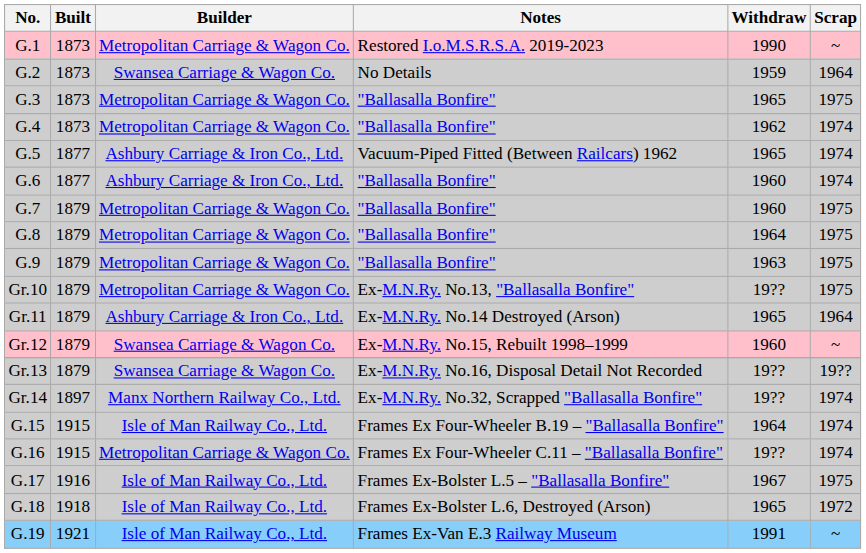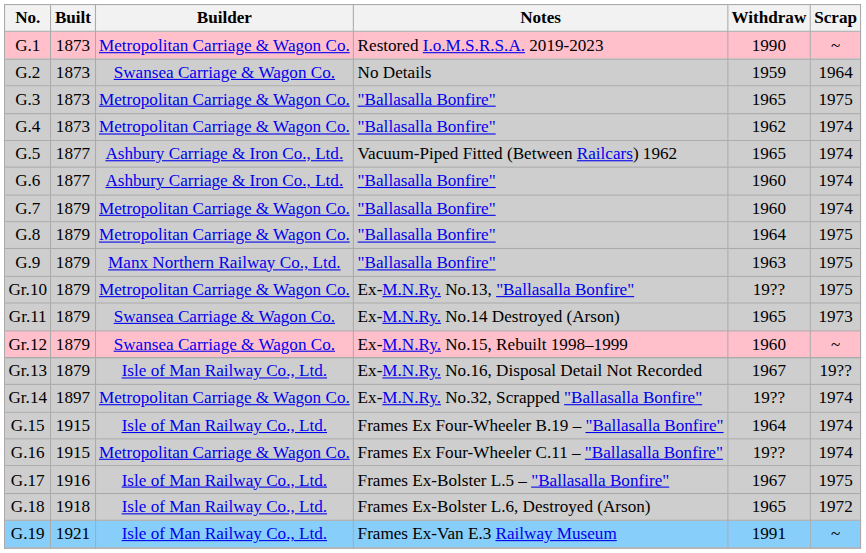 <table class="wikitable">
 <tr>
 <th>No.</th>
 <th>Built</th>
 <th>Builder</th>
 <th>Notes</th>
 <th>Withdraw</th>
 <th>Scrap</th>
 </tr>
 <tr bgcolor=#ffc0cb>
 <td align="center">G.1</td>
 <td align="center">1873</td>
 <td align="center"><a href='#'>Metropolitan Carriage & Wagon Co.</a></td>
 <td>Restored <a href='#'>I.o.M.S.R.S.A.</a> 2019-2023</td>
 <td align="center">1990</td>
 <td align="center">~</td>
 </tr>
 <tr bgcolor=#cecece>
 <td align="center">G.2</td>
 <td align="center">1873</td>
 <td align="center"><a href='#'>Swansea Carriage & Wagon Co.</a></td>
 <td>No Details</td>
 <td align="center">1959</td>
 <td align="center">1964</td>
 </tr>
 <tr bgcolor=#cecece>
 <td align="center">G.3</td>
 <td align="center">1873</td>
 <td align="center"><a href='#'>Metropolitan Carriage & Wagon Co.</a></td>
 <td><a href='#'>"Ballasalla Bonfire"</a></td>
 <td align="center">1965</td>
 <td align="center">1975</td>
 </tr>
 <tr bgcolor=#cecece>
 <td align="center">G.4</td>
 <td align="center">1873</td>
 <td align="center"><a href='#'>Metropolitan Carriage & Wagon Co.</a></td>
 <td><a href='#'>"Ballasalla Bonfire"</a></td>
 <td align="center">1962</td>
 <td align="center">1974</td>
 </tr>
 <tr bgcolor=#cecece>
 <td align="center">G.5</td>
 <td align="center">1877</td>
 <td align="center"><a href='#'>Ashbury Carriage & Iron Co., Ltd.</a></td>
 <td>Vacuum-Piped Fitted (Between <a href='#'>Railcars</a>) 1962</td>
 <td align="center">1965</td>
 <td align="center">1974</td>
 </tr>
 <tr bgcolor=#cecece>
 <td align="center">G.6</td>
 <td align="center">1877</td>
 <td align="center"><a href='#'>Ashbury Carriage & Iron Co., Ltd.</a></td>
 <td><a href='#'>"Ballasalla Bonfire"</a></td>
 <td align="center">1960</td>
 <td align="center">1974</td>
 </tr>
 <tr bgcolor=#cecece>
 <td align="center">G.7</td>
 <td align="center">1879</td>
 <td align="center"><a href='#'>Metropolitan Carriage & Wagon Co.</a></td>
 <td><a href='#'>"Ballasalla Bonfire"</a></td>
 <td align="center">1960</td>
-<td align="center">1975</td>
+<td align="center">1974</td>
 </tr>
 <tr bgcolor=#cecece>
 <td align="center">G.8</td>
 <td align="center">1879</td>
 <td align="center"><a href='#'>Metropolitan Carriage & Wagon Co.</a></td>
 <td><a href='#'>"Ballasalla Bonfire"</a></td>
 <td align="center">1964</td>
 <td align="center">1975</td>
 </tr>
 <tr bgcolor=#cecece>
 <td align="center">G.9</td>
 <td align="center">1879</td>
-<td align="center"><a href='#'>Metropolitan Carriage & Wagon Co.</a></td>
+<td align="center"><a href='#'>Manx Northern Railway Co., Ltd.</a></td>
 <td><a href='#'>"Ballasalla Bonfire"</a></td>
 <td align="center">1963</td>
 <td align="center">1975</td>
 </tr>
 <tr bgcolor=#cecece>
 <td align="center">Gr.10</td>
 <td align="center">1879</td>
 <td align="center"><a href='#'>Metropolitan Carriage & Wagon Co.</a></td>
 <td>Ex-<a href='#'>M.N.Ry.</a> No.13, <a href='#'>"Ballasalla Bonfire"</a></td>
 <td align="center">19??</td>
 <td align="center">1975</td>
 </tr>
 <tr bgcolor=#cecece>
 <td align="center">Gr.11</td>
 <td align="center">1879</td>
-<td align="center"><a href='#'>Ashbury Carriage & Iron Co., Ltd.</a></td>
+<td align="center"><a href='#'>Swansea Carriage & Wagon Co.</a></td>
 <td>Ex-<a href='#'>M.N.Ry.</a> No.14 Destroyed (Arson)</td>
 <td align="center">1965</td>
-<td align="center">1964</td>
+<td align="center">1973</td>
 </tr>
 <tr bgcolor=#ffc0cb>
 <td align="center">Gr.12</td>
 <td align="center">1879</td>
 <td align="center"><a href='#'>Swansea Carriage & Wagon Co.</a></td>
 <td>Ex-<a href='#'>M.N.Ry.</a> No.15, Rebuilt 1998–1999</td>
 <td align="center">1960</td>
 <td align="center">~</td>
 </tr>
 <tr>
 </tr>
 <tr bgcolor=#cecece>
 <td align="center">Gr.13</td>
 <td align="center">1879</td>
-<td align="center"><a href='#'>Swansea Carriage & Wagon Co.</a></td>
+<td align="center"><a href='#'>Isle of Man Railway Co., Ltd.</a></td>
 <td>Ex-<a href='#'>M.N.Ry.</a> No.16, Disposal Detail Not Recorded</td>
-<td align="center">19??</td>
+<td align="center">1967</td>
 <td align="center">19??</td>
 </tr>
 <tr bgcolor=#cecece>
 <td align="center">Gr.14</td>
 <td align="center">1897</td>
-<td align="center"><a href='#'>Manx Northern Railway Co., Ltd.</a></td>
+<td align="center"><a href='#'>Metropolitan Carriage & Wagon Co.</a></td>
 <td>Ex-<a href='#'>M.N.Ry.</a> No.32, Scrapped <a href='#'>"Ballasalla Bonfire"</a></td>
 <td align="center">19??</td>
 <td align="center">1974</td>
 </tr>
 <tr bgcolor=#cecece>
 <td align="center">G.15</td>
 <td align="center">1915</td>
 <td align="center"><a href='#'>Isle of Man Railway Co., Ltd.</a></td>
 <td>Frames Ex Four-Wheeler B.19 – <a href='#'>"Ballasalla Bonfire"</a></td>
 <td align="center">1964</td>
 <td align="center">1974</td>
 </tr>
 <tr bgcolor=#cecece>
 <td align="center">G.16</td>
 <td align="center">1915</td>
 <td align="center"><a href='#'>Metropolitan Carriage & Wagon Co.</a></td>
 <td>Frames Ex Four-Wheeler C.11 – <a href='#'>"Ballasalla Bonfire"</a></td>
 <td align="center">19??</td>
 <td align="center">1974</td>
 </tr>
 <tr bgcolor=#cecece>
 <td align="center">G.17</td>
 <td align="center">1916</td>
 <td align="center"><a href='#'>Isle of Man Railway Co., Ltd.</a></td>
 <td>Frames Ex-Bolster L.5 – <a href='#'>"Ballasalla Bonfire"</a></td>
 <td align="center">1967</td>
 <td align="center">1975</td>
 </tr>
 <tr bgcolor=#cecece>
 <td align="center">G.18</td>
 <td align="center">1918</td>
 <td align="center"><a href='#'>Isle of Man Railway Co., Ltd.</a></td>
 <td>Frames Ex-Bolster L.6, Destroyed (Arson)</td>
 <td align="center">1965</td>
 <td align="center">1972</td>
 </tr>
 <tr bgcolor=#87cefa>
 <td align="center">G.19</td>
 <td align="center">1921</td>
 <td align="center"><a href='#'>Isle of Man Railway Co., Ltd.</a></td>
 <td>Frames Ex-Van E.3 <a href='#'>Railway Museum</a></td>
 <td align="center">1991</td>
 <td align="center">~</td>
 </tr>
 <tr>
 </tr>
 </table>
